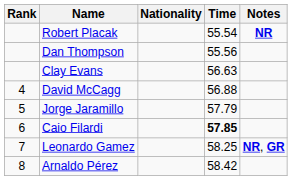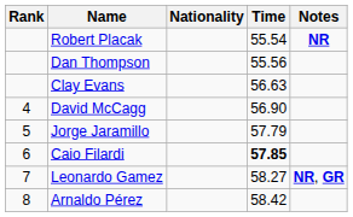 <table class="wikitable sortable" style="text-align:center">
 <tr>
 <th>Rank</th>
 <th>Name</th>
 <th>Nationality</th>
 <th>Time</th>
 <th>Notes</th>
 </tr>
 <tr>
 <td></td>
 <td align=left><a href='#'>Robert Placak</a></td>
 <td align=left></td>
 <td>55.54</td>
 <td><strong><a href='#'>NR</a></strong></td>
 </tr>
 <tr>
 <td></td>
 <td align=left><a href='#'>Dan Thompson</a></td>
 <td align=left></td>
 <td>55.56</td>
 <td></td>
 </tr>
 <tr>
 <td></td>
 <td align=left><a href='#'>Clay Evans</a></td>
 <td align=left></td>
 <td>56.63</td>
 <td></td>
 </tr>
 <tr>
 <td>4</td>
 <td align=left><a href='#'>David McCagg</a></td>
 <td align=left></td>
-<td>56.88</td>
+<td>56.90</td>
 <td></td>
 </tr>
 <tr>
 <td>5</td>
 <td align=left><a href='#'>Jorge Jaramillo</a></td>
 <td align=left></td>
 <td>57.79</td>
 <td></td>
 </tr>
 <tr>
 <td>6</td>
 <td align=left><a href='#'>Caio Filardi</a></td>
 <td align=left></td>
 <td><strong>57.85</strong></td>
 <td></td>
 </tr>
 <tr>
 <td>7</td>
 <td align=left><a href='#'>Leonardo Gamez</a></td>
 <td align=left></td>
-<td>58.25</td>
+<td>58.27</td>
 <td><strong><a href='#'>NR</a></strong>, <strong><a href='#'>GR</a></strong></td>
 </tr>
 <tr>
 <td>8</td>
 <td align=left><a href='#'>Arnaldo Pérez</a></td>
 <td align=left></td>
 <td>58.42</td>
 <td></td>
 </tr>
 </table>
